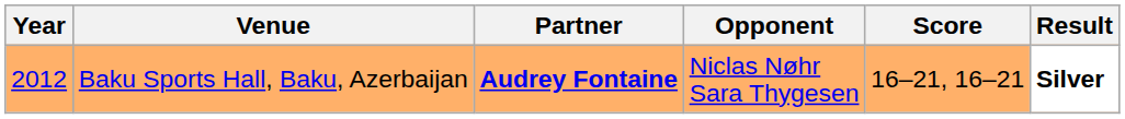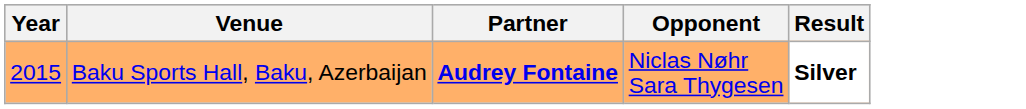 <table class="sortable wikitable" style="font-size: 90%;">
 <tr>
 <th>Year</th>
 <th>Venue</th>
 <th>Partner</th>
 <th>Opponent</th>
-<th>Score</th>
 <th>Result</th>
 </tr>
 <tr style="background:#FFB069">
-<td align="center"><a href='#'>2012</a></td>
+<td align="center"><a href='#'>2015</a></td>
 <td align="left"><a href='#'>Baku Sports Hall</a>, <a href='#'>Baku</a>, Azerbaijan</td>
 <td align="left"><strong> <a href='#'>Audrey Fontaine</a></strong></td>
 <td align="left"> <a href='#'>Niclas Nøhr</a><br> <a href='#'>Sara Thygesen</a></td>
-<td align="left">16–21, 16–21</td>
 <td style="text-align:left; background:white"> <strong>Silver</strong></td>
 </tr>
 </table>
